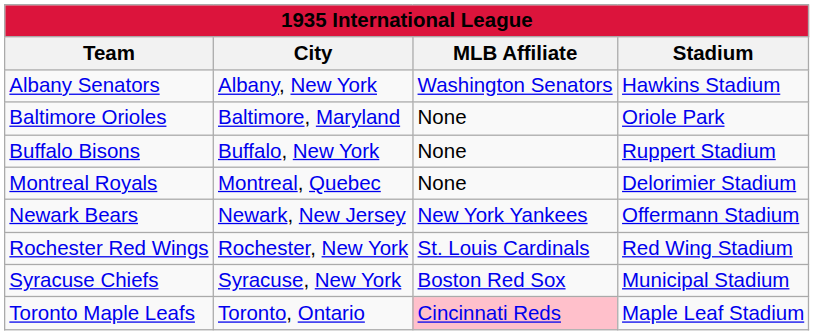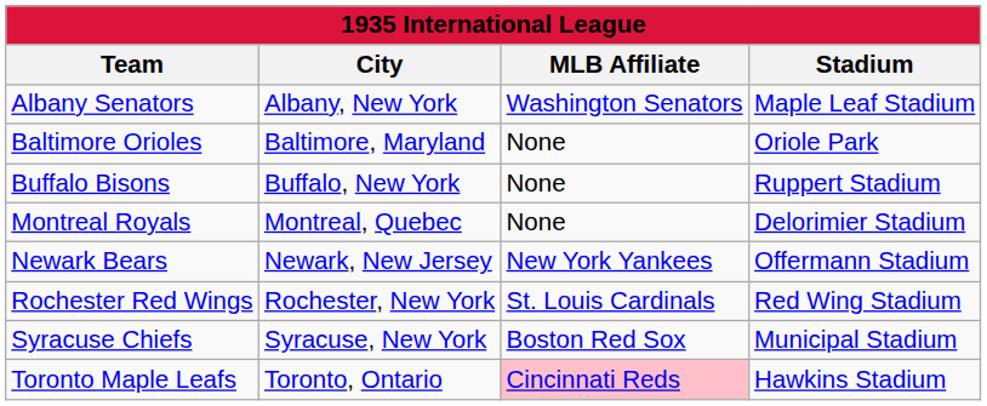 <table class="wikitable" style="width:auto">
 <tr>
 <td bgcolor="#DC143C" align="center" colspan="7"><strong><span>1935 International League</span></strong></td>
 </tr>
 <tr>
 <th>Team</th>
 <th>City</th>
 <th>MLB Affiliate</th>
 <th>Stadium</th>
 </tr>
 <tr>
 <td><a href='#'>Albany Senators</a></td>
 <td><a href='#'>Albany</a>, <a href='#'>New York</a></td>
 <td><a href='#'>Washington Senators</a></td>
-<td><a href='#'>Hawkins Stadium</a></td>
+<td><a href='#'>Maple Leaf Stadium</a></td>
 </tr>
 <tr>
 <td><a href='#'>Baltimore Orioles</a></td>
 <td><a href='#'>Baltimore</a>, <a href='#'>Maryland</a></td>
 <td>None</td>
 <td><a href='#'>Oriole Park</a></td>
 </tr>
 <tr>
 <td><a href='#'>Buffalo Bisons</a></td>
 <td><a href='#'>Buffalo</a>, <a href='#'>New York</a></td>
 <td>None</td>
 <td><a href='#'>Ruppert Stadium</a></td>
 </tr>
 <tr>
 <td><a href='#'>Montreal Royals</a></td>
 <td><a href='#'>Montreal</a>, <a href='#'>Quebec</a></td>
 <td>None</td>
 <td><a href='#'>Delorimier Stadium</a></td>
 </tr>
 <tr>
 <td><a href='#'>Newark Bears</a></td>
 <td><a href='#'>Newark</a>, <a href='#'>New Jersey</a></td>
 <td><a href='#'>New York Yankees</a></td>
 <td><a href='#'>Offermann Stadium</a></td>
 </tr>
 <tr>
 <td><a href='#'>Rochester Red Wings</a></td>
 <td><a href='#'>Rochester</a>, <a href='#'>New York</a></td>
 <td><a href='#'>St. Louis Cardinals</a></td>
 <td><a href='#'>Red Wing Stadium</a></td>
 </tr>
 <tr>
 <td><a href='#'>Syracuse Chiefs</a></td>
 <td><a href='#'>Syracuse</a>, <a href='#'>New York</a></td>
 <td><a href='#'>Boston Red Sox</a></td>
 <td><a href='#'>Municipal Stadium</a></td>
 </tr>
 <tr>
 <td><a href='#'>Toronto Maple Leafs</a></td>
 <td><a href='#'>Toronto</a>, <a href='#'>Ontario</a></td>
 <td style="background: pink;"><a href='#'>Cincinnati Reds</a></td>
-<td><a href='#'>Maple Leaf Stadium</a></td>
+<td><a href='#'>Hawkins Stadium</a></td>
 </tr>
 </table>
